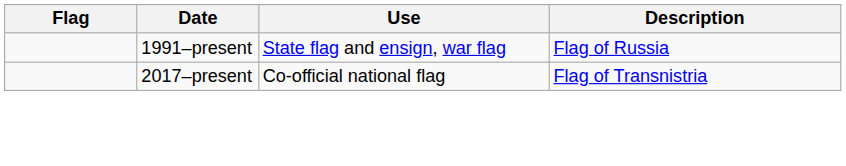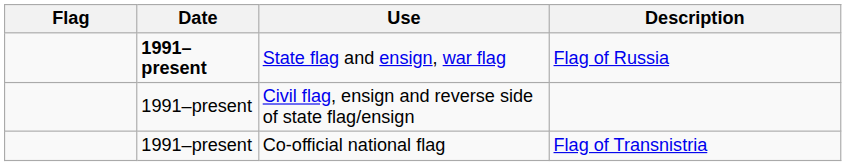 <table class="wikitable">
 <tr>
 <th width="110">Flag</th>
 <th width="100">Date</th>
 <th width="250">Use</th>
 <th width="250">Description</th>
 </tr>
 <tr>
 <td></td>
-<td>1991–present</td>
+<td><strong>1991–present</strong></td>
 <td><a href='#'>State flag</a> and <a href='#'>ensign</a>, <a href='#'>war flag</a></td>
 <td><a href='#'>Flag of Russia</a></td>
 </tr>
 <tr>
 <td></td>
-<td>2017–present</td>
+<td>1991–present</td>
+<td><a href='#'>Civil flag</a>, ensign and reverse side of state flag/ensign</td>
+<td></td>
+</tr>
+<tr>
+<td></td>
+<td>1991–present</td>
 <td>Co-official national flag</td>
 <td><a href='#'>Flag of Transnistria</a></td>
 </tr>
 </table>
